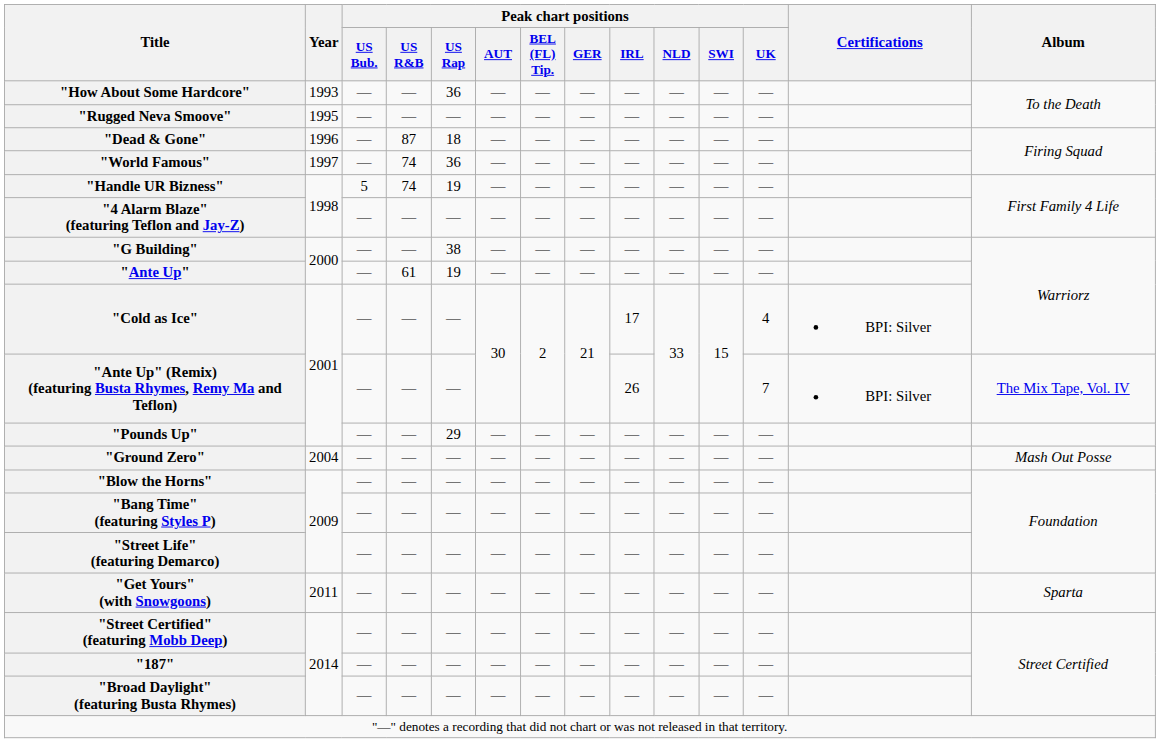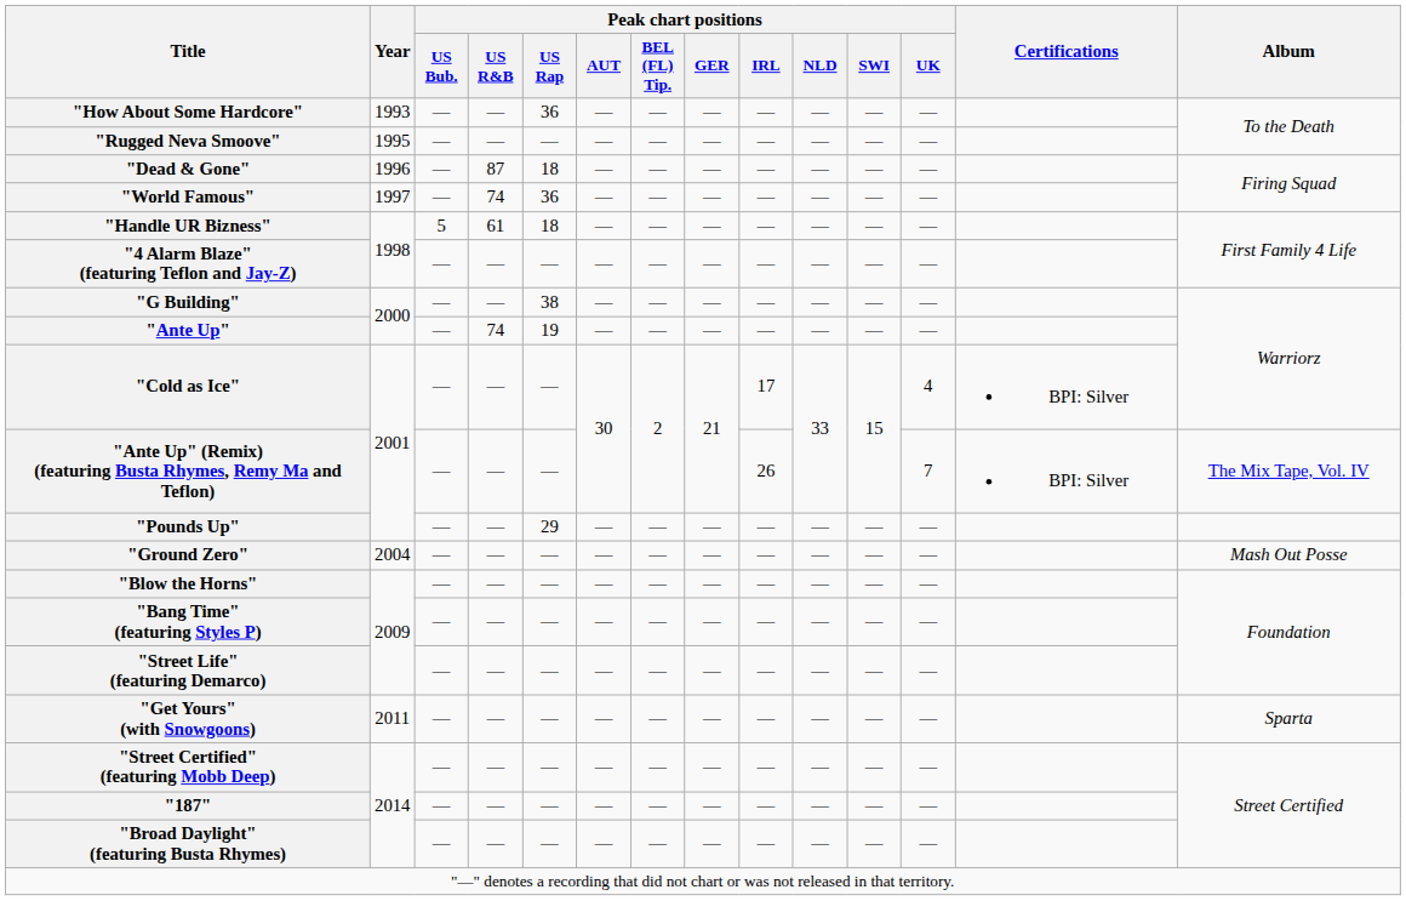 <table class="wikitable plainrowheaders" style="text-align:center;">
 <tr>
 <th scope="col" rowspan="2" style="width:20em;">Title</th>
 <th scope="col" rowspan="2">Year</th>
 <th scope="col" colspan="10">Peak chart positions</th>
 <th scope="col" rowspan="2" style="width:12em;"><a href='#'>Certifications</a></th>
 <th scope="col" rowspan="2" style="width:12em;">Album</th>
 </tr>
 <tr>
 <th scope="col" style="width:2.9em;font-size:90%;"><a href='#'>US<br>Bub.</a><br></th>
 <th scope="col" style="width:2.9em;font-size:90%;"><a href='#'>US<br>R&B</a><br></th>
 <th scope="col" style="width:2.9em;font-size:90%;"><a href='#'>US<br>Rap</a><br></th>
 <th scope="col" style="width:2.9em;font-size:90%;"><a href='#'>AUT</a><br></th>
 <th scope="col" style="width:2.9em;font-size:90%;"><a href='#'>BEL<br>(FL)<br>Tip.</a><br></th>
 <th scope="col" style="width:2.9em;font-size:90%;"><a href='#'>GER</a><br></th>
 <th scope="col" style="width:2.9em;font-size:90%;"><a href='#'>IRL</a><br></th>
 <th scope="col" style="width:2.9em;font-size:90%;"><a href='#'>NLD</a><br></th>
 <th scope="col" style="width:2.9em;font-size:90%;"><a href='#'>SWI</a><br></th>
 <th scope="col" style="width:2.9em;font-size:90%;"><a href='#'>UK</a><br></th>
 </tr>
 <tr>
 <th scope="row">"How About Some Hardcore"</th>
 <td>1993</td>
 <td>—</td>
 <td>—</td>
 <td>36</td>
 <td>—</td>
 <td>—</td>
 <td>—</td>
 <td>—</td>
 <td>—</td>
 <td>—</td>
 <td>—</td>
 <td></td>
 <td rowspan="2"><em>To the Death</em></td>
 </tr>
 <tr>
 <th scope="row">"Rugged Neva Smoove"</th>
 <td>1995</td>
 <td>—</td>
 <td>—</td>
 <td>—</td>
 <td>—</td>
 <td>—</td>
 <td>—</td>
 <td>—</td>
 <td>—</td>
 <td>—</td>
 <td>—</td>
 <td></td>
 </tr>
 <tr>
 <th scope="row">"Dead & Gone"</th>
 <td>1996</td>
 <td>—</td>
 <td>87</td>
 <td>18</td>
 <td>—</td>
 <td>—</td>
 <td>—</td>
 <td>—</td>
 <td>—</td>
 <td>—</td>
 <td>—</td>
 <td></td>
 <td rowspan="2"><em>Firing Squad</em></td>
 </tr>
 <tr>
 <th scope="row">"World Famous"</th>
 <td>1997</td>
 <td>—</td>
 <td>74</td>
 <td>36</td>
 <td>—</td>
 <td>—</td>
 <td>—</td>
 <td>—</td>
 <td>—</td>
 <td>—</td>
 <td>—</td>
 <td></td>
 </tr>
 <tr>
 <th scope="row">"Handle UR Bizness"</th>
 <td rowspan="2">1998</td>
 <td>5</td>
-<td>74</td>
-<td>19</td>
+<td>61</td>
+<td>18</td>
 <td>—</td>
 <td>—</td>
 <td>—</td>
 <td>—</td>
 <td>—</td>
 <td>—</td>
 <td>—</td>
 <td></td>
 <td rowspan="2"><em>First Family 4 Life</em></td>
 </tr>
 <tr>
 <th scope="row">"4 Alarm Blaze"<br><span>(featuring Teflon and <a href='#'>Jay-Z</a>)</span></th>
 <td>—</td>
 <td>—</td>
 <td>—</td>
 <td>—</td>
 <td>—</td>
 <td>—</td>
 <td>—</td>
 <td>—</td>
 <td>—</td>
 <td>—</td>
 <td></td>
 </tr>
 <tr>
 <th scope="row">"G Building"</th>
 <td rowspan="2">2000</td>
 <td>—</td>
 <td>—</td>
 <td>38</td>
 <td>—</td>
 <td>—</td>
 <td>—</td>
 <td>—</td>
 <td>—</td>
 <td>—</td>
 <td>—</td>
 <td></td>
 <td rowspan="3"><em>Warriorz</em></td>
 </tr>
 <tr>
 <th scope="row">"<a href='#'>Ante Up</a>"</th>
 <td>—</td>
-<td>61</td>
+<td>74</td>
 <td>19</td>
 <td>—</td>
 <td>—</td>
 <td>—</td>
 <td>—</td>
 <td>—</td>
 <td>—</td>
 <td>—</td>
 <td></td>
 </tr>
 <tr>
 <th scope="row">"Cold as Ice"</th>
 <td rowspan="3">2001</td>
 <td>—</td>
 <td>—</td>
 <td>—</td>
 <td rowspan="2">30</td>
 <td rowspan="2">2</td>
 <td rowspan="2">21</td>
 <td>17</td>
 <td rowspan="2">33</td>
 <td rowspan="2">15</td>
 <td>4</td>
 <td><br><ul><li>BPI: Silver</li></ul></td>
 </tr>
 <tr>
 <th scope="row">"Ante Up" (Remix)<br><span>(featuring <a href='#'>Busta Rhymes</a>, <a href='#'>Remy Ma</a> and Teflon)</span></th>
 <td>—</td>
 <td>—</td>
 <td>—</td>
 <td>26</td>
 <td>7</td>
 <td><br><ul><li>BPI: Silver</li></ul></td>
 <td><a href='#'>The Mix Tape, Vol. IV</a></td>
 </tr>
 <tr>
 <th scope="row">"Pounds Up"</th>
 <td>—</td>
 <td>—</td>
 <td>29</td>
 <td>—</td>
 <td>—</td>
 <td>—</td>
 <td>—</td>
 <td>—</td>
 <td>—</td>
 <td>—</td>
 <td></td>
 </tr>
 <tr>
 <th scope="row">"Ground Zero"</th>
 <td>2004</td>
 <td>—</td>
 <td>—</td>
 <td>—</td>
 <td>—</td>
 <td>—</td>
 <td>—</td>
 <td>—</td>
 <td>—</td>
 <td>—</td>
 <td>—</td>
 <td></td>
 <td><em>Mash Out Posse</em></td>
 </tr>
 <tr>
 <th scope="row">"Blow the Horns"</th>
 <td rowspan="3">2009</td>
 <td>—</td>
 <td>—</td>
 <td>—</td>
 <td>—</td>
 <td>—</td>
 <td>—</td>
 <td>—</td>
 <td>—</td>
 <td>—</td>
 <td>—</td>
 <td></td>
 <td rowspan="3"><em>Foundation</em></td>
 </tr>
 <tr>
 <th scope="row">"Bang Time"<br><span>(featuring <a href='#'>Styles P</a>)</span></th>
 <td>—</td>
 <td>—</td>
 <td>—</td>
 <td>—</td>
 <td>—</td>
 <td>—</td>
 <td>—</td>
 <td>—</td>
 <td>—</td>
 <td>—</td>
 <td></td>
 </tr>
 <tr>
 <th scope="row">"Street Life"<br><span>(featuring Demarco)</span></th>
 <td>—</td>
 <td>—</td>
 <td>—</td>
 <td>—</td>
 <td>—</td>
 <td>—</td>
 <td>—</td>
 <td>—</td>
 <td>—</td>
 <td>—</td>
 <td></td>
 </tr>
 <tr>
 <th scope="row">"Get Yours"<br><span>(with <a href='#'>Snowgoons</a>)</span></th>
 <td>2011</td>
 <td>—</td>
 <td>—</td>
 <td>—</td>
 <td>—</td>
 <td>—</td>
 <td>—</td>
 <td>—</td>
 <td>—</td>
 <td>—</td>
 <td>—</td>
 <td></td>
 <td><em>Sparta</em></td>
 </tr>
 <tr>
 <th scope="row">"Street Certified"<br><span>(featuring <a href='#'>Mobb Deep</a>)</span></th>
 <td rowspan="3">2014</td>
 <td>—</td>
 <td>—</td>
 <td>—</td>
 <td>—</td>
 <td>—</td>
 <td>—</td>
 <td>—</td>
 <td>—</td>
 <td>—</td>
 <td>—</td>
 <td></td>
 <td rowspan="3"><em>Street Certified</em></td>
 </tr>
 <tr>
 <th scope="row">"187"</th>
 <td>—</td>
 <td>—</td>
 <td>—</td>
 <td>—</td>
 <td>—</td>
 <td>—</td>
 <td>—</td>
 <td>—</td>
 <td>—</td>
 <td>—</td>
 <td></td>
 </tr>
 <tr>
 <th scope="row">"Broad Daylight"<br><span>(featuring Busta Rhymes)</span></th>
 <td>—</td>
 <td>—</td>
 <td>—</td>
 <td>—</td>
 <td>—</td>
 <td>—</td>
 <td>—</td>
 <td>—</td>
 <td>—</td>
 <td>—</td>
 <td></td>
 </tr>
 <tr>
 <td colspan="14" style="font-size:90%">"—" denotes a recording that did not chart or was not released in that territory.</td>
 </tr>
 </table>
